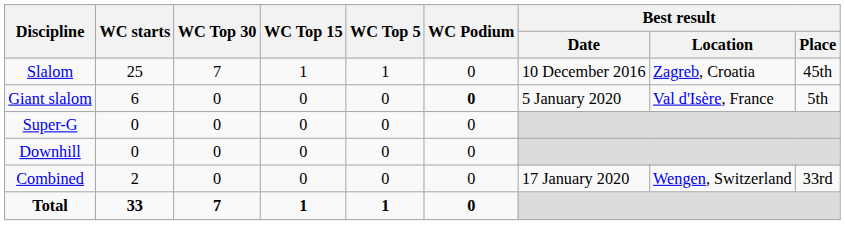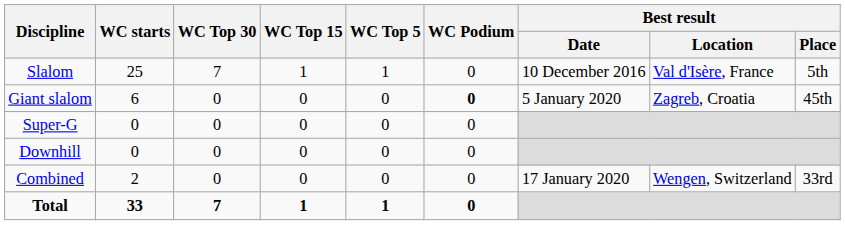 <table class="wikitable" style="text-align:center; font-size:95%;">
 <tr>
 <th rowspan=2>Discipline</th>
 <th rowspan=2>WC starts</th>
 <th rowspan=2>WC Top 30</th>
 <th rowspan=2>WC Top 15</th>
 <th rowspan=2>WC Top 5</th>
 <th rowspan=2>WC Podium</th>
 <th colspan=3>Best result</th>
 </tr>
 <tr>
 <th>Date</th>
 <th>Location</th>
 <th>Place</th>
 </tr>
 <tr>
 <td align=center><a href='#'>Slalom</a></td>
 <td align=center>25</td>
 <td align=center>7</td>
 <td align=center>1</td>
 <td align=center>1</td>
 <td align=center>0</td>
 <td align=left>10 December 2016</td>
-<td align=left> <a href='#'>Zagreb</a>, Croatia</td>
-<td>45th</td>
+<td align=left> <a href='#'>Val d'Isère</a>, France</td>
+<td>5th</td>
 </tr>
 <tr>
 <td align=center><a href='#'>Giant slalom</a></td>
 <td align=center>6</td>
 <td align=center>0</td>
 <td align=center>0</td>
 <td align=center>0</td>
 <td align=center><strong>0</strong></td>
 <td align=left>5 January 2020</td>
-<td align=left> <a href='#'>Val d'Isère</a>, France</td>
-<td>5th</td>
+<td align=left> <a href='#'>Zagreb</a>, Croatia</td>
+<td>45th</td>
 </tr>
 <tr>
 <td align=center><a href='#'>Super-G</a></td>
 <td align=center>0</td>
 <td align=center>0</td>
 <td align=center>0</td>
 <td align=center>0</td>
 <td align=center>0</td>
 <td colspan=3 bgcolor=#DCDCDC></td>
 </tr>
 <tr>
 <td align=center><a href='#'>Downhill</a></td>
 <td align=center>0</td>
 <td align=center>0</td>
 <td align=center>0</td>
 <td align=center>0</td>
 <td align=center>0</td>
 <td colspan=3 bgcolor=#DCDCDC></td>
 </tr>
 <tr>
 <td align=center><a href='#'>Combined</a></td>
 <td align=center>2</td>
 <td align=center>0</td>
 <td align=center>0</td>
 <td align=center>0</td>
 <td align=center>0</td>
 <td align=left>17 January 2020</td>
 <td align=left> <a href='#'>Wengen</a>, Switzerland</td>
 <td>33rd</td>
 </tr>
 <tr>
 <td align=center><strong>Total</strong></td>
 <td align=center><strong>33</strong></td>
 <td align=center><strong>7</strong></td>
 <td align=center><strong>1</strong></td>
 <td align=center><strong>1</strong></td>
 <td align=center><strong>0</strong></td>
 <td colspan=3 bgcolor=#DCDCDC></td>
 </tr>
 </table>
